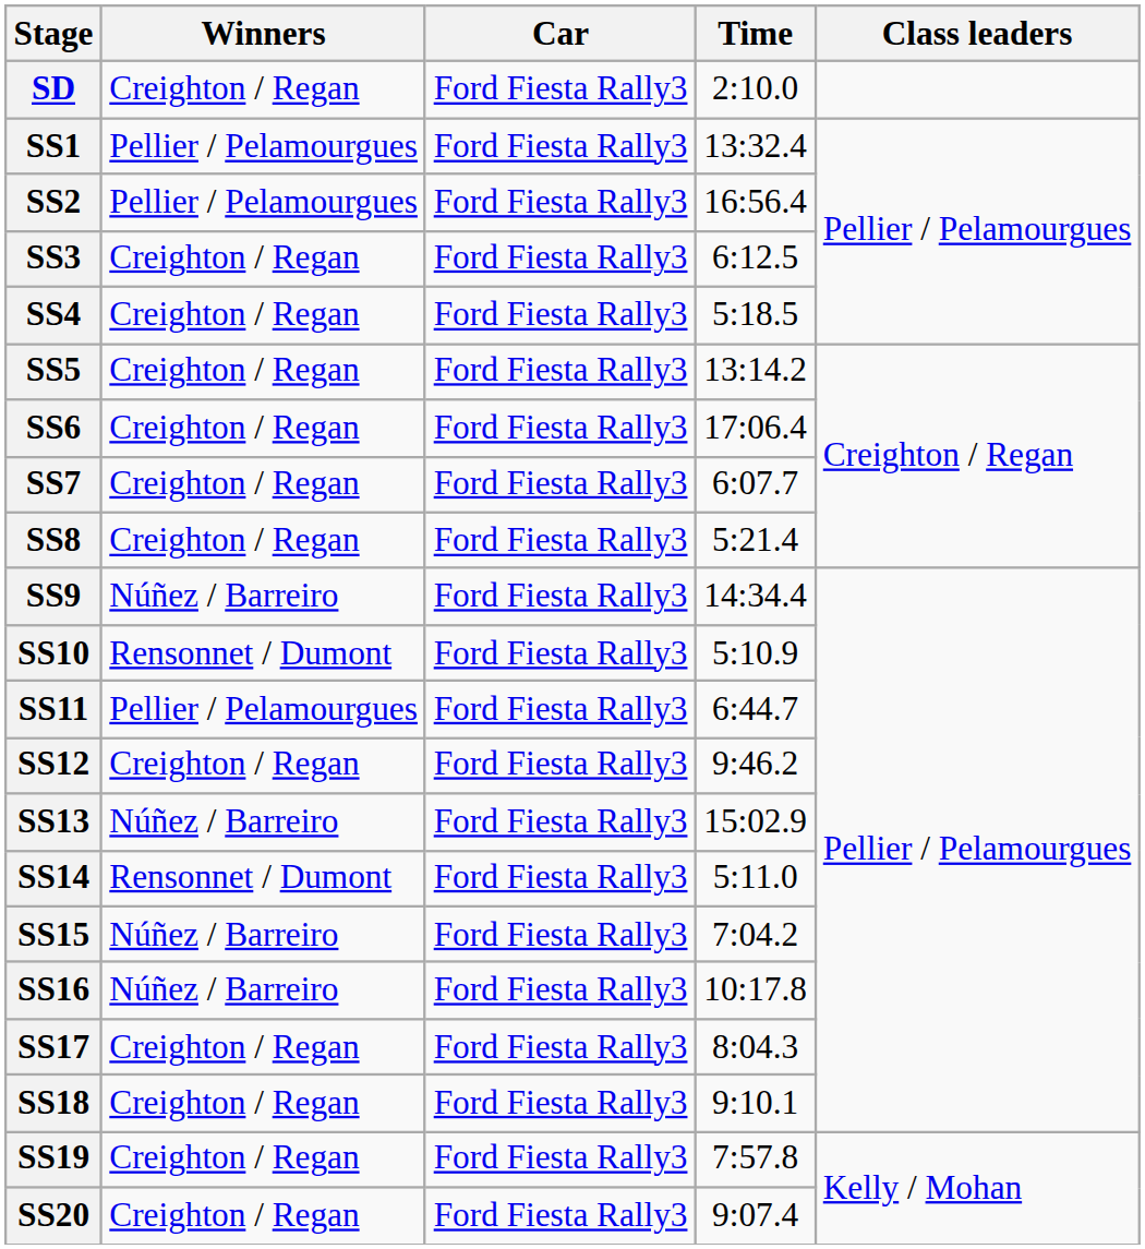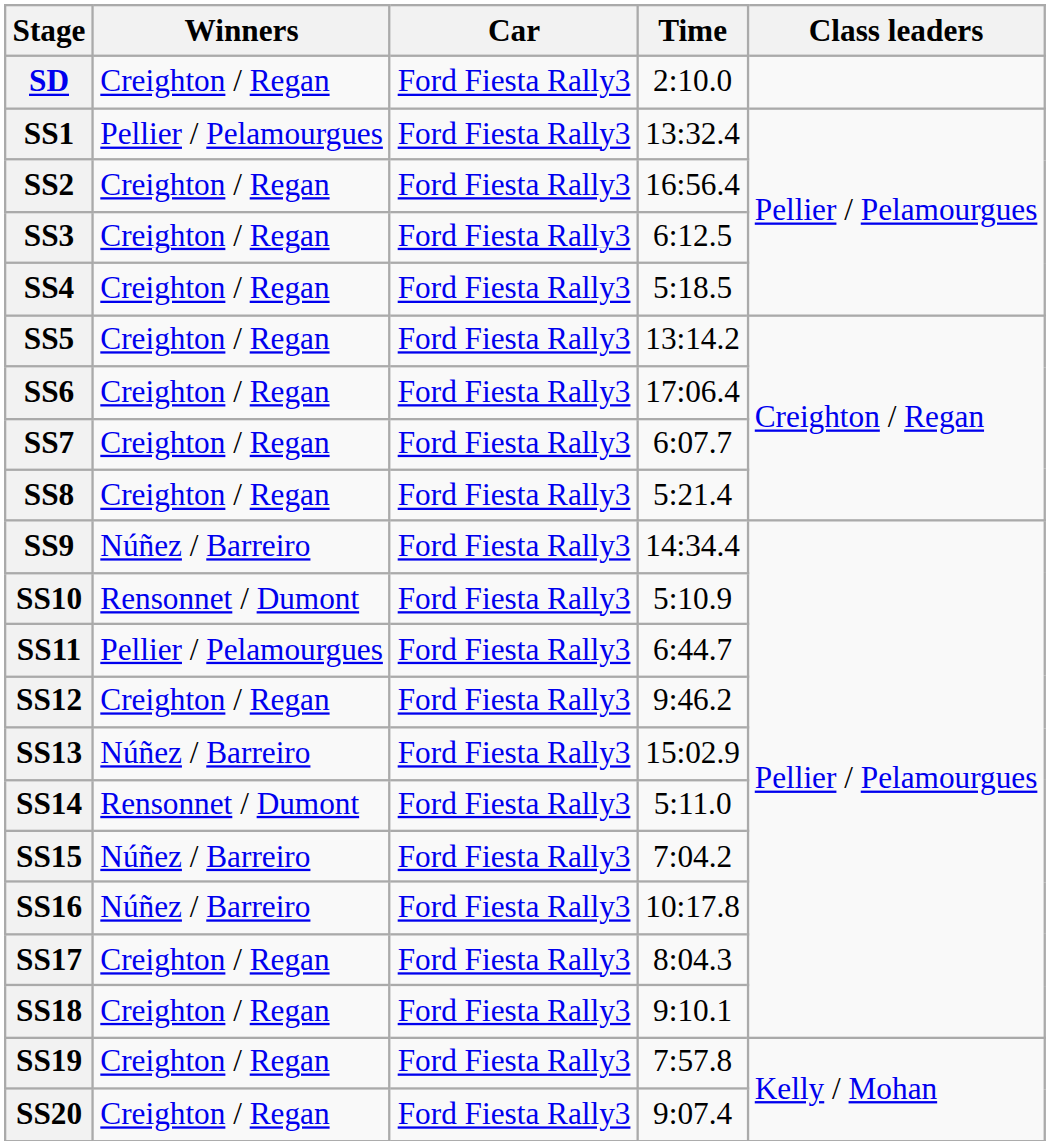 <table class="wikitable" style="font-size:85%">
 <tr>
 <th>Stage</th>
 <th>Winners</th>
 <th>Car</th>
 <th>Time</th>
 <th>Class leaders</th>
 </tr>
 <tr>
 <th><a href='#'>SD</a></th>
 <td><a href='#'>Creighton</a> / <a href='#'>Regan</a></td>
 <td><a href='#'>Ford Fiesta Rally3</a></td>
 <td align="center">2:10.0</td>
 <td></td>
 </tr>
 <tr>
 <th>SS1</th>
 <td><a href='#'>Pellier</a> / <a href='#'>Pelamourgues</a></td>
 <td><a href='#'>Ford Fiesta Rally3</a></td>
 <td align="center">13:32.4</td>
 <td rowspan="4"><a href='#'>Pellier</a> / <a href='#'>Pelamourgues</a></td>
 </tr>
 <tr>
 <th>SS2</th>
-<td><a href='#'>Pellier</a> / <a href='#'>Pelamourgues</a></td>
+<td><a href='#'>Creighton</a> / <a href='#'>Regan</a></td>
 <td><a href='#'>Ford Fiesta Rally3</a></td>
 <td align="center">16:56.4</td>
 </tr>
 <tr>
 <th>SS3</th>
 <td><a href='#'>Creighton</a> / <a href='#'>Regan</a></td>
 <td><a href='#'>Ford Fiesta Rally3</a></td>
 <td align="center">6:12.5</td>
 </tr>
 <tr>
 <th>SS4</th>
 <td><a href='#'>Creighton</a> / <a href='#'>Regan</a></td>
 <td><a href='#'>Ford Fiesta Rally3</a></td>
 <td align="center">5:18.5</td>
 </tr>
 <tr>
 <th>SS5</th>
 <td><a href='#'>Creighton</a> / <a href='#'>Regan</a></td>
 <td><a href='#'>Ford Fiesta Rally3</a></td>
 <td align="center">13:14.2</td>
 <td rowspan="4"><a href='#'>Creighton</a> / <a href='#'>Regan</a></td>
 </tr>
 <tr>
 <th>SS6</th>
 <td><a href='#'>Creighton</a> / <a href='#'>Regan</a></td>
 <td><a href='#'>Ford Fiesta Rally3</a></td>
 <td align="center">17:06.4</td>
 </tr>
 <tr>
 <th>SS7</th>
 <td><a href='#'>Creighton</a> / <a href='#'>Regan</a></td>
 <td><a href='#'>Ford Fiesta Rally3</a></td>
 <td align="center">6:07.7</td>
 </tr>
 <tr>
 <th>SS8</th>
 <td><a href='#'>Creighton</a> / <a href='#'>Regan</a></td>
 <td><a href='#'>Ford Fiesta Rally3</a></td>
 <td align="center">5:21.4</td>
 </tr>
 <tr>
 <th>SS9</th>
 <td><a href='#'>Núñez</a> / <a href='#'>Barreiro</a></td>
 <td><a href='#'>Ford Fiesta Rally3</a></td>
 <td align="center">14:34.4</td>
 <td rowspan="10"><a href='#'>Pellier</a> / <a href='#'>Pelamourgues</a></td>
 </tr>
 <tr>
 <th>SS10</th>
 <td><a href='#'>Rensonnet</a> / <a href='#'>Dumont</a></td>
 <td><a href='#'>Ford Fiesta Rally3</a></td>
 <td align="center">5:10.9</td>
 </tr>
 <tr>
 <th>SS11</th>
 <td><a href='#'>Pellier</a> / <a href='#'>Pelamourgues</a></td>
 <td><a href='#'>Ford Fiesta Rally3</a></td>
 <td align="center">6:44.7</td>
 </tr>
 <tr>
 <th>SS12</th>
 <td><a href='#'>Creighton</a> / <a href='#'>Regan</a></td>
 <td><a href='#'>Ford Fiesta Rally3</a></td>
 <td align="center">9:46.2</td>
 </tr>
 <tr>
 <th>SS13</th>
 <td><a href='#'>Núñez</a> / <a href='#'>Barreiro</a></td>
 <td><a href='#'>Ford Fiesta Rally3</a></td>
 <td align="center">15:02.9</td>
 </tr>
 <tr>
 <th>SS14</th>
 <td><a href='#'>Rensonnet</a> / <a href='#'>Dumont</a></td>
 <td><a href='#'>Ford Fiesta Rally3</a></td>
 <td align="center">5:11.0</td>
 </tr>
 <tr>
 <th>SS15</th>
 <td><a href='#'>Núñez</a> / <a href='#'>Barreiro</a></td>
 <td><a href='#'>Ford Fiesta Rally3</a></td>
 <td align="center">7:04.2</td>
 </tr>
 <tr>
 <th>SS16</th>
 <td><a href='#'>Núñez</a> / <a href='#'>Barreiro</a></td>
 <td><a href='#'>Ford Fiesta Rally3</a></td>
 <td align="center">10:17.8</td>
 </tr>
 <tr>
 <th>SS17</th>
 <td><a href='#'>Creighton</a> / <a href='#'>Regan</a></td>
 <td><a href='#'>Ford Fiesta Rally3</a></td>
 <td align="center">8:04.3</td>
 </tr>
 <tr>
 <th>SS18</th>
 <td><a href='#'>Creighton</a> / <a href='#'>Regan</a></td>
 <td><a href='#'>Ford Fiesta Rally3</a></td>
 <td align="center">9:10.1</td>
 </tr>
 <tr>
 <th>SS19</th>
 <td><a href='#'>Creighton</a> / <a href='#'>Regan</a></td>
 <td><a href='#'>Ford Fiesta Rally3</a></td>
 <td align="center">7:57.8</td>
 <td rowspan="2"><a href='#'>Kelly</a> / <a href='#'>Mohan</a></td>
 </tr>
 <tr>
 <th>SS20</th>
 <td><a href='#'>Creighton</a> / <a href='#'>Regan</a></td>
 <td><a href='#'>Ford Fiesta Rally3</a></td>
 <td align="center">9:07.4</td>
 </tr>
 <tr>
 </tr>
 </table>
